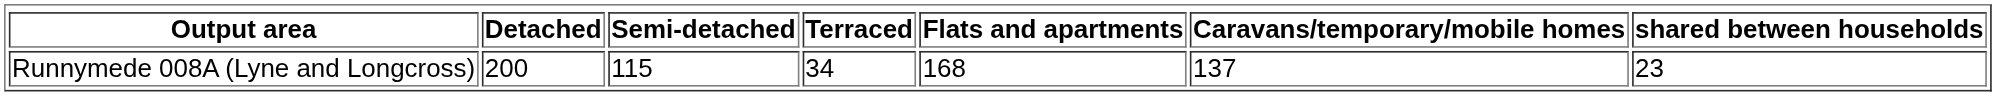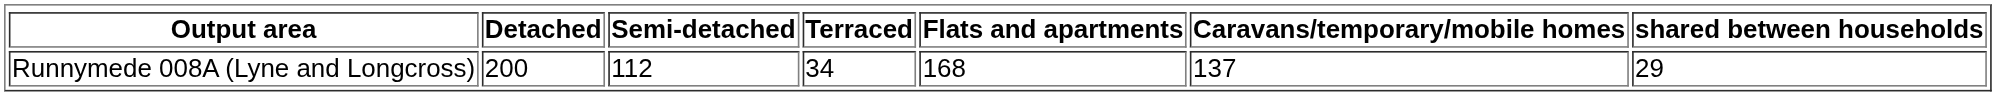 <table border=yes>
 <tr>
 </tr>
 <tr>
 <th>Output area</th>
 <th>Detached</th>
 <th>Semi-detached</th>
 <th>Terraced</th>
 <th>Flats and apartments</th>
 <th>Caravans/temporary/mobile homes</th>
 <th>shared between households</th>
 </tr>
 <tr>
 <td>Runnymede 008A (Lyne and Longcross)</td>
 <td>200</td>
-<td>115</td>
+<td>112</td>
 <td>34</td>
 <td>168</td>
 <td>137</td>
-<td>23</td>
+<td>29</td>
 </tr>
 </table>
